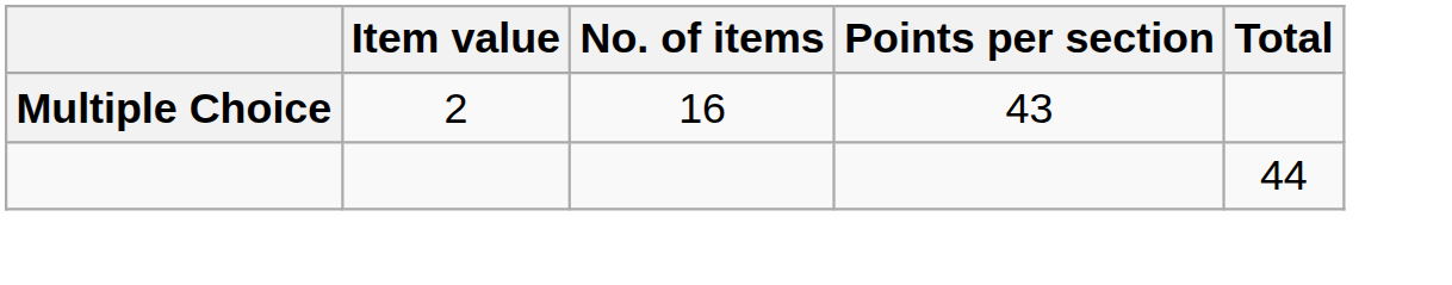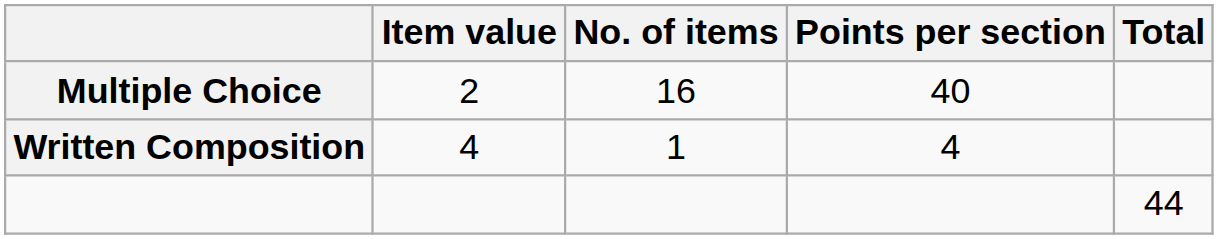 <table class="wikitable">
 <tr>
 <th></th>
 <th>Item value</th>
 <th>No. of items</th>
 <th>Points per section</th>
 <th>Total</th>
 </tr>
 <tr>
 <th>Multiple Choice</th>
 <td style="text-align:center;">2</td>
 <td style="text-align:center;">16</td>
-<td style="text-align:center;">43</td>
+<td style="text-align:center;">40</td>
+<td></td>
+</tr>
+<tr>
+<th>Written Composition</th>
+<td style="text-align:center;">4</td>
+<td style="text-align:center;">1</td>
+<td style="text-align:center;">4</td>
 <td></td>
 </tr>
 <tr>
 <td></td>
 <td></td>
 <td></td>
 <td></td>
 <td style="text-align:center;">44</td>
 </tr>
 </table>
